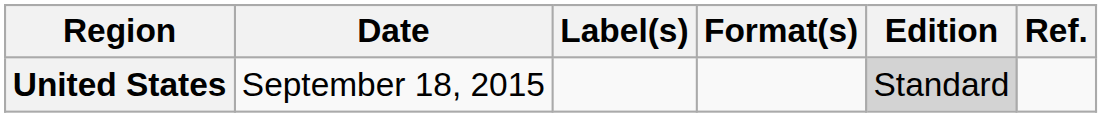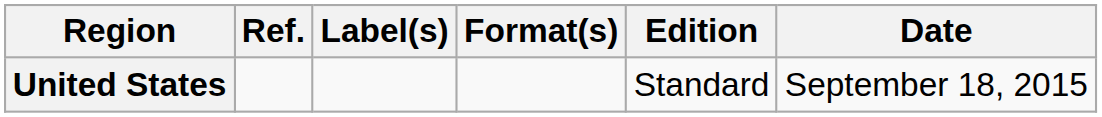 <table class="wikitable plainrowheaders">
 <tr>
 <th scope="col">Region</th>
-<th scope="col">Date</th>
+<th scope="col">Ref.</th>
 <th scope="col">Label(s)</th>
 <th scope="col">Format(s)</th>
 <th scope="col">Edition</th>
-<th scope="col">Ref.</th>
+<th scope="col">Date</th>
 </tr>
 <tr>
 <th scope="row">United States</th>
-<td>September 18, 2015</td>
 <td></td>
 <td></td>
-<td style="background: lightgrey;">Standard</td>
 <td></td>
+<td>Standard</td>
+<td>September 18, 2015</td>
 </tr>
 </table>
